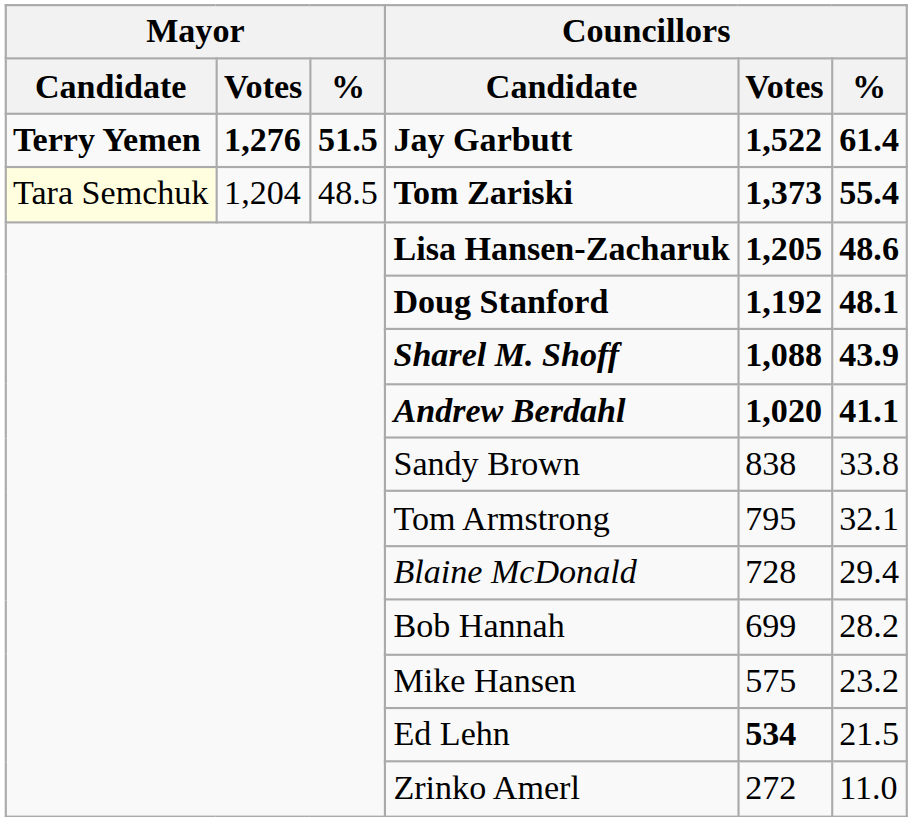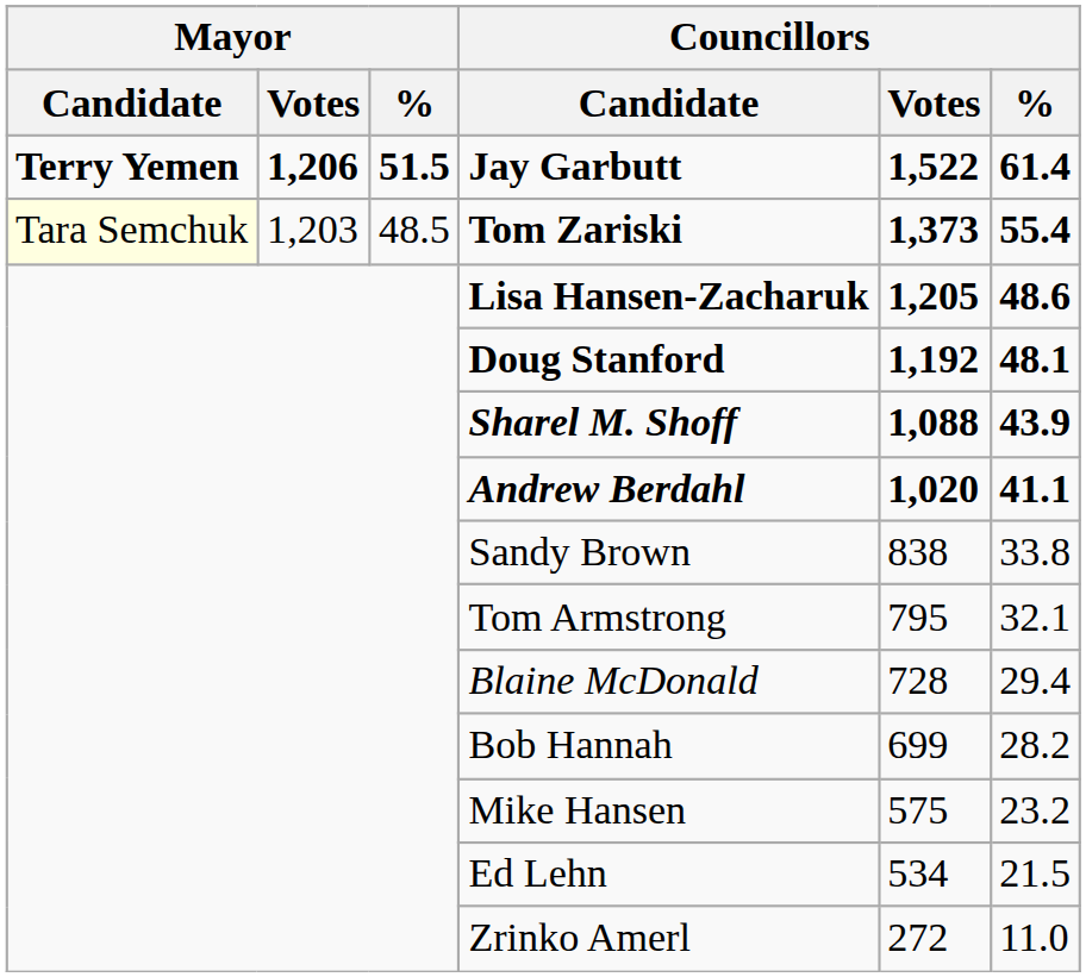 <table class="wikitable collapsible collapsed" align="right">
 <tr>
 <th colspan=3>Mayor</th>
 <th colspan=3>Councillors</th>
 </tr>
 <tr>
 <th>Candidate</th>
 <th>Votes</th>
 <th>%</th>
 <th>Candidate</th>
 <th>Votes</th>
 <th>%</th>
 </tr>
 <tr>
 <td><strong>Terry Yemen</strong></td>
-<td><strong>1,276</strong></td>
+<td><strong>1,206</strong></td>
 <td><strong>51.5</strong></td>
 <td><strong>Jay Garbutt</strong></td>
 <td><strong>1,522</strong></td>
 <td><strong>61.4</strong></td>
 </tr>
 <tr>
 <td style="background: lightyellow;">Tara Semchuk</td>
-<td>1,204</td>
+<td>1,203</td>
 <td>48.5</td>
 <td><strong>Tom Zariski</strong></td>
 <td><strong>1,373</strong></td>
 <td><strong>55.4</strong></td>
 </tr>
 <tr>
 <td rowspan=11 colspan=3></td>
 <td><strong>Lisa Hansen-Zacharuk</strong></td>
 <td><strong>1,205</strong></td>
 <td><strong>48.6</strong></td>
 </tr>
 <tr>
 <td><strong>Doug Stanford</strong></td>
 <td><strong>1,192</strong></td>
 <td><strong>48.1</strong></td>
 </tr>
 <tr>
 <td><strong><em>Sharel M. Shoff</em></strong></td>
 <td><strong>1,088</strong></td>
 <td><strong>43.9</strong></td>
 </tr>
 <tr>
 <td><strong><em>Andrew Berdahl</em></strong></td>
 <td><strong>1,020</strong></td>
 <td><strong>41.1</strong></td>
 </tr>
 <tr>
 <td>Sandy Brown</td>
 <td>838</td>
 <td>33.8</td>
 </tr>
 <tr>
 <td>Tom Armstrong</td>
 <td>795</td>
 <td>32.1</td>
 </tr>
 <tr>
 <td><em>Blaine McDonald</em></td>
 <td>728</td>
 <td>29.4</td>
 </tr>
 <tr>
 <td>Bob Hannah</td>
 <td>699</td>
 <td>28.2</td>
 </tr>
 <tr>
 <td>Mike Hansen</td>
 <td>575</td>
 <td>23.2</td>
 </tr>
 <tr>
 <td>Ed Lehn</td>
-<td><strong>534</strong></td>
+<td>534</td>
 <td>21.5</td>
 </tr>
 <tr>
 <td>Zrinko Amerl</td>
 <td>272</td>
 <td>11.0</td>
 </tr>
 </table>
